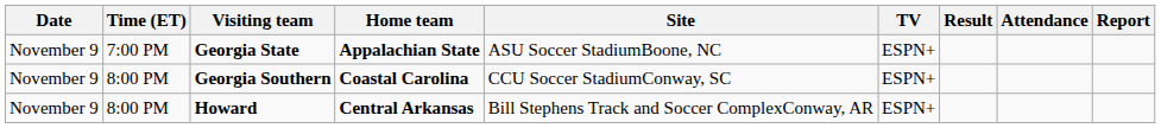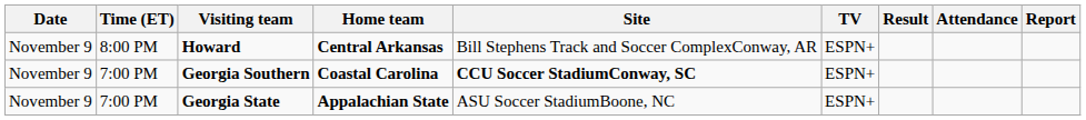 <table class="wikitable" style="font-size:95%;">
 <tr>
 <th>Date</th>
 <th>Time (ET)</th>
 <th>Visiting team</th>
 <th>Home team</th>
 <th>Site</th>
 <th>TV</th>
 <th>Result</th>
 <th>Attendance</th>
 <th>Report</th>
 </tr>
 <tr>
 <td>November 9</td>
+<td>8:00 PM</td>
+<td><strong>Howard</strong></td>
+<td><strong>Central Arkansas</strong></td>
+<td>Bill Stephens Track and Soccer ComplexConway, AR</td>
+<td>ESPN+</td>
+<td></td>
+<td></td>
+<td></td>
+</tr>
+<tr>
+<td>November 9</td>
+<td>7:00 PM</td>
+<td><strong>Georgia Southern</strong></td>
+<td><strong>Coastal Carolina</strong></td>
+<td><strong>CCU Soccer StadiumConway, SC</strong></td>
+<td>ESPN+</td>
+<td></td>
+<td></td>
+<td></td>
+</tr>
+<tr>
+<td>November 9</td>
 <td>7:00 PM</td>
 <td><strong>Georgia State</strong></td>
 <td><strong>Appalachian State</strong></td>
 <td>ASU Soccer StadiumBoone, NC</td>
 <td>ESPN+</td>
 <td></td>
 <td></td>
 <td></td>
 </tr>
 <tr>
-<td>November 9</td>
-<td>8:00 PM</td>
-<td><strong>Georgia Southern</strong></td>
-<td><strong>Coastal Carolina</strong></td>
-<td>CCU Soccer StadiumConway, SC</td>
-<td>ESPN+</td>
-<td></td>
-<td></td>
-<td></td>
-</tr>
-<tr>
-<td>November 9</td>
-<td>8:00 PM</td>
-<td><strong>Howard</strong></td>
-<td><strong>Central Arkansas</strong></td>
-<td>Bill Stephens Track and Soccer ComplexConway, AR</td>
-<td>ESPN+</td>
-<td></td>
-<td></td>
-<td></td>
-</tr>
-<tr>
 </tr>
 </table>
